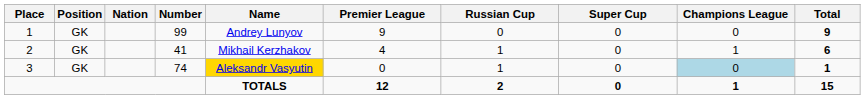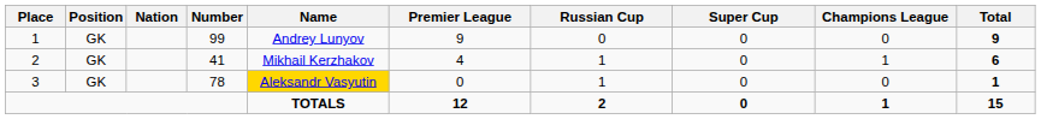 <table class="wikitable" style="font-size: 95%; text-align: center;">
 <tr>
 <th width=60>Place</th>
 <th width=60>Position</th>
 <th width=60>Nation</th>
 <th width=60>Number</th>
 <th width=150>Name</th>
 <th width=150>Premier League</th>
 <th width=150>Russian Cup</th>
 <th width=150>Super Cup</th>
 <th width=150>Champions League</th>
 <th width=80>Total</th>
 </tr>
 <tr>
 <td>1</td>
 <td>GK</td>
 <td></td>
 <td>99</td>
 <td><a href='#'>Andrey Lunyov</a></td>
 <td>9</td>
 <td>0</td>
 <td>0</td>
 <td>0</td>
 <td><strong>9</strong></td>
 </tr>
 <tr>
 <td>2</td>
 <td>GK</td>
 <td></td>
 <td>41</td>
 <td><a href='#'>Mikhail Kerzhakov</a></td>
 <td>4</td>
 <td>1</td>
 <td>0</td>
 <td>1</td>
 <td><strong>6</strong></td>
 </tr>
 <tr>
 <td>3</td>
 <td>GK</td>
 <td></td>
-<td>74</td>
+<td>78</td>
 <td style="background: gold;"><a href='#'>Aleksandr Vasyutin</a></td>
 <td>0</td>
 <td>1</td>
 <td>0</td>
-<td style="background: lightblue;">0</td>
+<td>0</td>
 <td><strong>1</strong></td>
 </tr>
 <tr>
 <td colspan="4"></td>
 <td><strong>TOTALS</strong></td>
 <td><strong>12</strong></td>
 <td><strong>2</strong></td>
 <td><strong>0</strong></td>
 <td><strong>1</strong></td>
 <td><strong>15</strong></td>
 </tr>
 </table>
